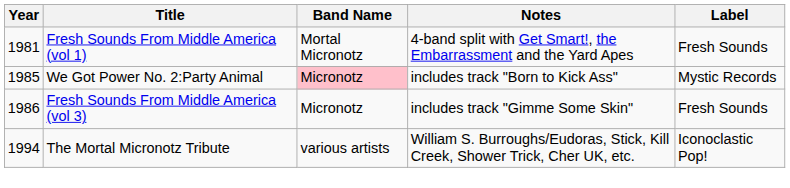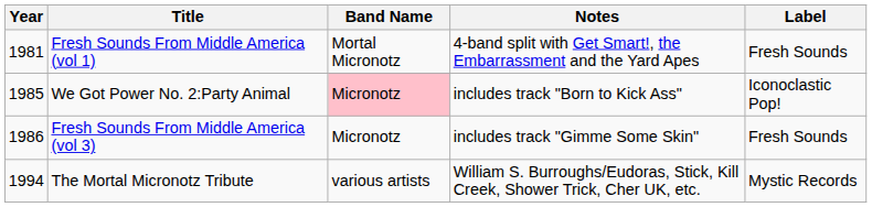 <table class="wikitable">
 <tr>
 <th>Year</th>
 <th>Title</th>
 <th>Band Name</th>
 <th>Notes</th>
 <th>Label</th>
 </tr>
 <tr>
 <td>1981</td>
 <td style="width: 275px;"><a href='#'>Fresh Sounds From Middle America (vol 1)</a></td>
 <td style="width: 115px;">Mortal Micronotz</td>
 <td>4-band split with <a href='#'>Get Smart!</a>, <a href='#'>the Embarrassment</a> and the Yard Apes</td>
 <td style="width: 115px;">Fresh Sounds</td>
 </tr>
 <tr>
 <td>1985</td>
 <td>We Got Power No. 2:Party Animal</td>
 <td style="background: pink;">Micronotz</td>
 <td>includes track "Born to Kick Ass"</td>
-<td>Mystic Records</td>
+<td>Iconoclastic Pop!</td>
 </tr>
 <tr>
 <td>1986</td>
 <td><a href='#'>Fresh Sounds From Middle America (vol 3)</a></td>
 <td>Micronotz</td>
 <td>includes track "Gimme Some Skin"</td>
 <td>Fresh Sounds</td>
 </tr>
 <tr>
 <td>1994</td>
 <td>The Mortal Micronotz Tribute</td>
 <td>various artists</td>
 <td>William S. Burroughs/Eudoras, Stick, Kill Creek, Shower Trick, Cher UK, etc.</td>
-<td>Iconoclastic Pop!</td>
+<td>Mystic Records</td>
 </tr>
 </table>
